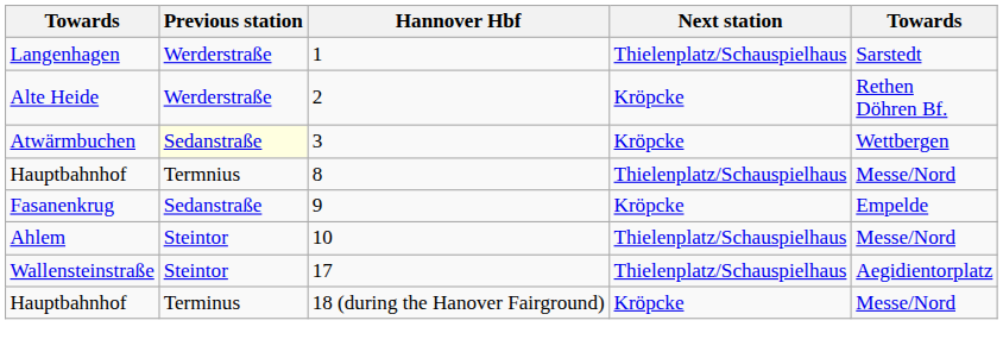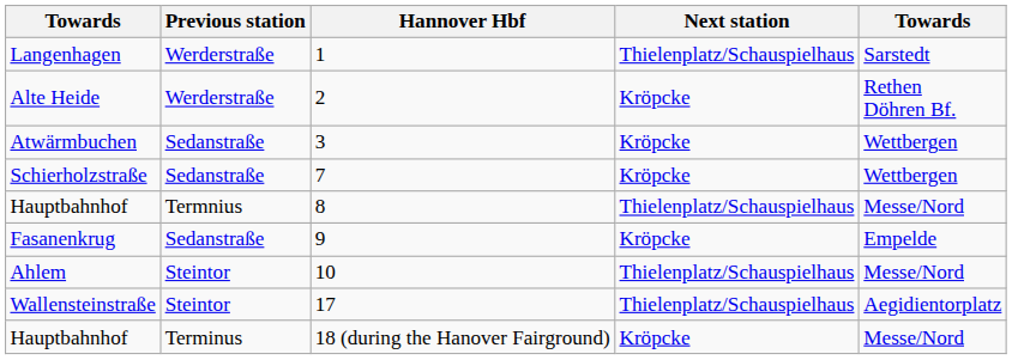 <table class="wikitable sortable">
 <tr>
 <th>Towards</th>
 <th>Previous station</th>
 <th>Hannover Hbf</th>
 <th>Next station</th>
 <th>Towards</th>
 </tr>
 <tr>
 <td><a href='#'>Langenhagen</a></td>
 <td><a href='#'>Werderstraße</a></td>
 <td>1</td>
 <td><a href='#'>Thielenplatz/Schauspielhaus</a></td>
 <td><a href='#'>Sarstedt</a></td>
 </tr>
 <tr>
 <td><a href='#'>Alte Heide</a></td>
 <td><a href='#'>Werderstraße</a></td>
 <td>2</td>
 <td><a href='#'>Kröpcke</a></td>
 <td><a href='#'>Rethen</a><br><a href='#'>Döhren Bf.</a></td>
 </tr>
 <tr>
 <td><a href='#'>Atwärmbuchen</a></td>
-<td style="background: lightyellow;"><a href='#'>Sedanstraße</a></td>
+<td><a href='#'>Sedanstraße</a></td>
 <td>3</td>
+<td><a href='#'>Kröpcke</a></td>
+<td><a href='#'>Wettbergen</a></td>
+</tr>
+<tr>
+<td><a href='#'>Schierholzstraße</a></td>
+<td><a href='#'>Sedanstraße</a></td>
+<td>7</td>
 <td><a href='#'>Kröpcke</a></td>
 <td><a href='#'>Wettbergen</a></td>
 </tr>
 <tr>
 <td>Hauptbahnhof</td>
 <td>Termnius</td>
 <td>8</td>
 <td><a href='#'>Thielenplatz/Schauspielhaus</a></td>
 <td><a href='#'>Messe/Nord</a></td>
 </tr>
 <tr>
 <td><a href='#'>Fasanenkrug</a></td>
 <td><a href='#'>Sedanstraße</a></td>
 <td>9</td>
 <td><a href='#'>Kröpcke</a></td>
 <td><a href='#'>Empelde</a></td>
 </tr>
 <tr>
 <td><a href='#'>Ahlem</a></td>
 <td><a href='#'>Steintor</a></td>
 <td>10</td>
 <td><a href='#'>Thielenplatz/Schauspielhaus</a></td>
 <td><a href='#'>Messe/Nord</a></td>
 </tr>
 <tr>
 <td><a href='#'>Wallensteinstraße</a></td>
 <td><a href='#'>Steintor</a></td>
 <td>17</td>
 <td><a href='#'>Thielenplatz/Schauspielhaus</a></td>
 <td><a href='#'>Aegidientorplatz</a></td>
 </tr>
 <tr>
 <td>Hauptbahnhof</td>
 <td>Terminus</td>
 <td>18 (during the Hanover Fairground)</td>
 <td><a href='#'>Kröpcke</a></td>
 <td><a href='#'>Messe/Nord</a></td>
 </tr>
 </table>
